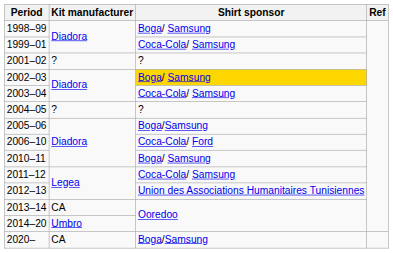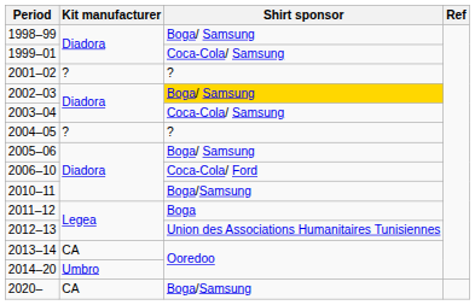 <table class="wikitable">
 <tr>
 <th>Period</th>
 <th>Kit manufacturer</th>
 <th>Shirt sponsor</th>
 <th>Ref</th>
 </tr>
 <tr>
 <td>1998–99</td>
 <td rowspan="2"> <a href='#'>Diadora</a></td>
 <td> <a href='#'>Boga</a>/ <a href='#'>Samsung</a></td>
 <td rowspan="13"></td>
 </tr>
 <tr>
 <td>1999–01</td>
 <td> <a href='#'>Coca-Cola</a>/ <a href='#'>Samsung</a></td>
 </tr>
 <tr>
 <td>2001–02</td>
 <td>?</td>
 <td>?</td>
 </tr>
 <tr>
 <td>2002–03</td>
 <td rowspan="2"> <a href='#'>Diadora</a></td>
 <td style="background: gold;"> <a href='#'>Boga</a>/ <a href='#'>Samsung</a></td>
 </tr>
 <tr>
 <td>2003–04</td>
 <td> <a href='#'>Coca-Cola</a>/ <a href='#'>Samsung</a></td>
 </tr>
 <tr>
 <td>2004–05</td>
 <td>?</td>
 <td>?</td>
 </tr>
 <tr>
 <td>2005–06</td>
 <td rowspan="3"> <a href='#'>Diadora</a></td>
-<td> <a href='#'>Boga</a>/<a href='#'>Samsung</a></td>
+<td> <a href='#'>Boga</a>/ <a href='#'>Samsung</a></td>
 </tr>
 <tr>
 <td>2006–10</td>
 <td> <a href='#'>Coca-Cola</a>/ <a href='#'>Ford</a></td>
 </tr>
 <tr>
 <td>2010–11</td>
-<td> <a href='#'>Boga</a>/ <a href='#'>Samsung</a></td>
+<td> <a href='#'>Boga</a>/<a href='#'>Samsung</a></td>
 </tr>
 <tr>
 <td>2011–12</td>
 <td rowspan="2"> <a href='#'>Legea</a></td>
-<td> <a href='#'>Coca-Cola</a>/ <a href='#'>Samsung</a></td>
+<td> <a href='#'>Boga</a></td>
 </tr>
 <tr>
 <td>2012–13</td>
 <td> <a href='#'>Union des Associations Humanitaires Tunisiennes</a></td>
 </tr>
 <tr>
 <td>2013–14</td>
 <td> CA</td>
 <td rowspan="2"> <a href='#'>Ooredoo</a></td>
 </tr>
 <tr>
 <td>2014–20</td>
 <td> <a href='#'>Umbro</a></td>
 </tr>
 <tr>
 <td>2020–</td>
 <td> CA</td>
 <td> <a href='#'>Boga</a>/<a href='#'>Samsung</a></td>
 </tr>
 </table>
